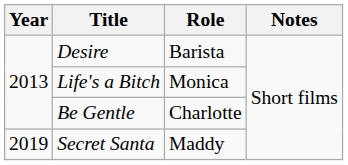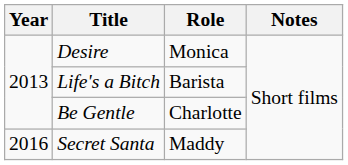 <table class="wikitable plainrowheaders unsortable">
 <tr>
 <th scope="col">Year</th>
 <th scope="col">Title</th>
 <th scope="col">Role</th>
 <th scope="col">Notes</th>
 </tr>
 <tr>
 <td rowspan="3">2013</td>
 <td><em>Desire</em></td>
-<td>Barista</td>
+<td>Monica</td>
 <td rowspan="4">Short films</td>
 </tr>
 <tr>
 <td><em>Life's a Bitch</em></td>
-<td>Monica</td>
+<td>Barista</td>
 </tr>
 <tr>
 <td><em>Be Gentle</em></td>
 <td>Charlotte</td>
 </tr>
 <tr>
-<td>2019</td>
+<td>2016</td>
 <td><em>Secret Santa</em></td>
 <td>Maddy</td>
 </tr>
 </table>
